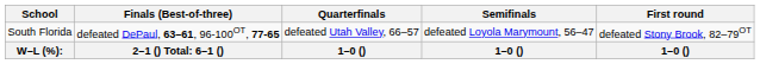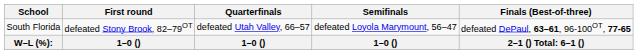 <table class="wikitable" style="white-space:nowrap; font-size:90%;">
 <tr>
 <th>School</th>
-<th>Finals (Best-of-three)</th>
+<th>First round</th>
 <th>Quarterfinals</th>
 <th>Semifinals</th>
-<th>First round</th>
+<th>Finals (Best-of-three)</th>
 </tr>
 <tr>
 <td>South Florida</td>
-<td>defeated <a href='#'>DePaul</a>, <strong>63–61</strong>, 96-100<sup>OT</sup>, <strong>77-65</strong></td>
+<td>defeated <a href='#'>Stony Brook</a>, 82–79<sup>OT</sup></td>
 <td>defeated <a href='#'>Utah Valley</a>, 66–57</td>
 <td>defeated <a href='#'>Loyola Marymount</a>, 56–47</td>
-<td>defeated <a href='#'>Stony Brook</a>, 82–79<sup>OT</sup></td>
+<td>defeated <a href='#'>DePaul</a>, <strong>63–61</strong>, 96-100<sup>OT</sup>, <strong>77-65</strong></td>
 </tr>
 <tr>
 <th>W–L (%):</th>
-<th>2–1 () Total: 6–1 ()</th>
 <th>1–0 ()</th>
 <th>1–0 ()</th>
 <th>1–0 ()</th>
+<th>2–1 () Total: 6–1 ()</th>
 </tr>
 </table>
